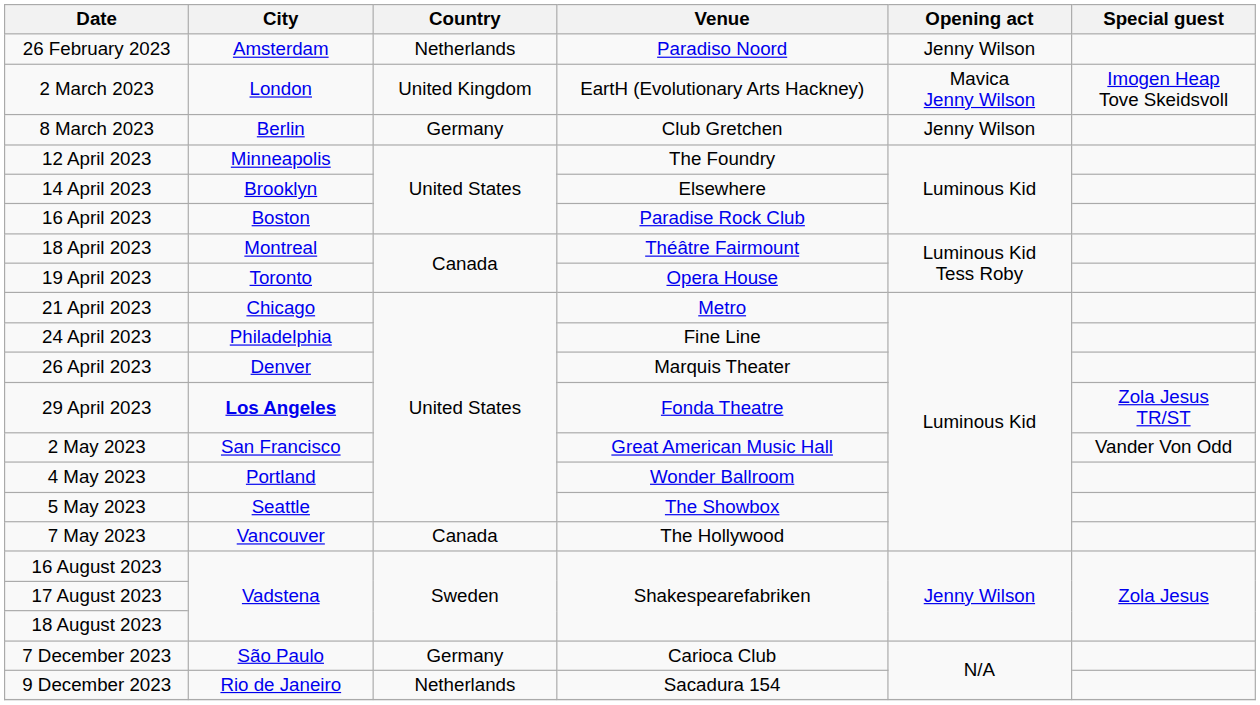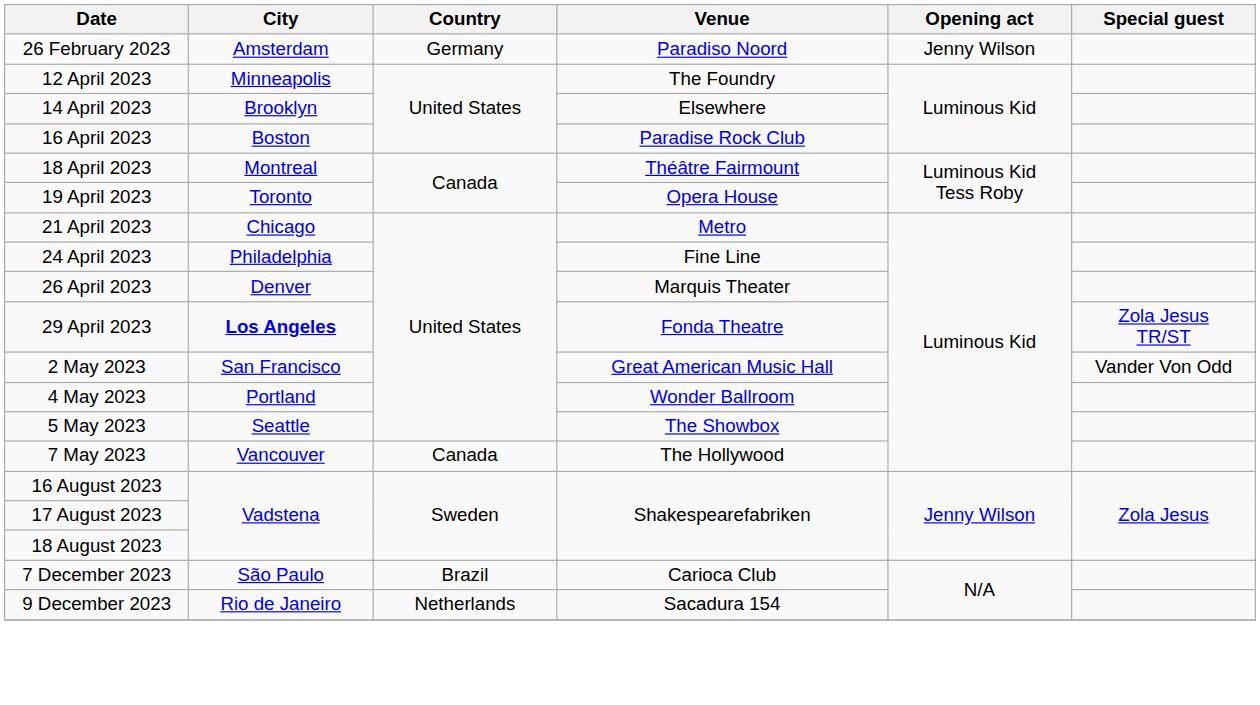 <table class="wikitable" style="text-align:center;">
 <tr>
 <th width="150">Date</th>
 <th width="150">City</th>
 <th width="150">Country</th>
 <th width="275">Venue</th>
 <th width="150">Opening act</th>
 <th width="150">Special guest</th>
 </tr>
 <tr>
 <td>26 February 2023</td>
 <td><a href='#'>Amsterdam</a></td>
-<td>Netherlands</td>
+<td>Germany</td>
 <td><a href='#'>Paradiso Noord</a></td>
-<td>Jenny Wilson</td>
-<td></td>
-</tr>
-<tr>
-<td>2 March 2023</td>
-<td><a href='#'>London</a></td>
-<td>United Kingdom</td>
-<td>EartH (Evolutionary Arts Hackney)</td>
-<td>Mavica<br><a href='#'>Jenny Wilson</a></td>
-<td><a href='#'>Imogen Heap</a><br>Tove Skeidsvoll</td>
-</tr>
-<tr>
-<td>8 March 2023</td>
-<td><a href='#'>Berlin</a></td>
-<td>Germany</td>
-<td>Club Gretchen</td>
 <td>Jenny Wilson</td>
 <td></td>
 </tr>
 <tr>
 <td>12 April 2023</td>
 <td><a href='#'>Minneapolis</a></td>
 <td rowspan="3">United States</td>
 <td>The Foundry</td>
 <td rowspan="3">Luminous Kid</td>
 </tr>
 <tr>
 <td>14 April 2023</td>
 <td><a href='#'>Brooklyn</a></td>
 <td>Elsewhere</td>
 <td></td>
 </tr>
 <tr>
 <td>16 April 2023</td>
 <td><a href='#'>Boston</a></td>
 <td><a href='#'>Paradise Rock Club</a></td>
 <td></td>
 </tr>
 <tr>
 <td>18 April 2023</td>
 <td><a href='#'>Montreal</a></td>
 <td rowspan="2">Canada</td>
 <td><a href='#'>Théâtre Fairmount</a></td>
 <td rowspan="2">Luminous Kid<br>Tess Roby</td>
 <td></td>
 </tr>
 <tr>
 <td>19 April 2023</td>
 <td><a href='#'>Toronto</a></td>
 <td><a href='#'>Opera House</a></td>
 <td></td>
 </tr>
 <tr>
 <td>21 April 2023</td>
 <td><a href='#'>Chicago</a></td>
 <td rowspan="7">United States</td>
 <td><a href='#'>Metro</a></td>
 <td rowspan="8">Luminous Kid</td>
 <td></td>
 </tr>
 <tr>
 <td>24 April 2023</td>
 <td><a href='#'>Philadelphia</a></td>
 <td>Fine Line</td>
 <td></td>
 </tr>
 <tr>
 <td>26 April 2023</td>
 <td><a href='#'>Denver</a></td>
 <td>Marquis Theater</td>
 <td></td>
 </tr>
 <tr>
 <td>29 April 2023</td>
 <td><strong><a href='#'>Los Angeles</a></strong></td>
 <td><a href='#'>Fonda Theatre</a></td>
 <td><a href='#'>Zola Jesus</a><br><a href='#'>TR/ST</a></td>
 </tr>
 <tr>
 <td>2 May 2023</td>
 <td><a href='#'>San Francisco</a></td>
 <td><a href='#'>Great American Music Hall</a></td>
 <td>Vander Von Odd</td>
 </tr>
 <tr>
 <td>4 May 2023</td>
 <td><a href='#'>Portland</a></td>
 <td><a href='#'>Wonder Ballroom</a></td>
 <td></td>
 </tr>
 <tr>
 <td>5 May 2023</td>
 <td><a href='#'>Seattle</a></td>
 <td><a href='#'>The Showbox</a></td>
 <td></td>
 </tr>
 <tr>
 <td>7 May 2023</td>
 <td><a href='#'>Vancouver</a></td>
 <td>Canada</td>
 <td>The Hollywood</td>
 <td></td>
 </tr>
 <tr>
 <td>16 August 2023</td>
 <td rowspan="3"><a href='#'>Vadstena</a></td>
 <td rowspan="3">Sweden</td>
 <td rowspan="3">Shakespearefabriken</td>
 <td rowspan="3"><a href='#'>Jenny Wilson</a></td>
 <td rowspan="3"><a href='#'>Zola Jesus</a></td>
 </tr>
 <tr>
 <td>17 August 2023</td>
 </tr>
 <tr>
 <td>18 August 2023</td>
 </tr>
 <tr>
 <td>7 December 2023</td>
 <td><a href='#'>São Paulo</a></td>
-<td>Germany</td>
+<td>Brazil</td>
 <td>Carioca Club</td>
 <td rowspan="2">N/A</td>
 <td></td>
 </tr>
 <tr>
 <td>9 December 2023</td>
 <td><a href='#'>Rio de Janeiro</a></td>
 <td>Netherlands</td>
 <td>Sacadura 154</td>
 <td></td>
 </tr>
 <tr>
 </tr>
 </table>
